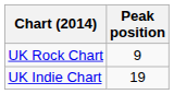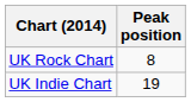 <table class="wikitable">
 <tr>
 <th>Chart (2014)</th>
 <th>Peak<br>position</th>
 </tr>
 <tr>
 <td><a href='#'>UK Rock Chart</a></td>
-<td align="center">9</td>
+<td align="center">8</td>
 </tr>
 <tr>
 <td><a href='#'>UK Indie Chart</a></td>
 <td align="center">19</td>
 </tr>
 </table>
